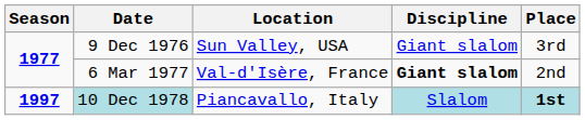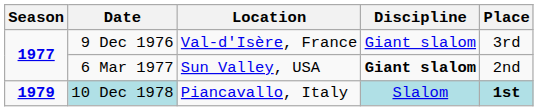 <table class=wikitable style="text-align:center">
 <tr>
 <th>Season</th>
 <th>Date</th>
 <th>Location</th>
 <th>Discipline</th>
 <th>Place</th>
 </tr>
 <tr>
 <td rowspan=2><strong><a href='#'>1977</a></strong></td>
 <td align=right>9 Dec 1976</td>
-<td align=left> <a href='#'>Sun Valley</a>, USA</td>
+<td align=left> <a href='#'>Val-d'Isère</a>, France</td>
 <td><a href='#'>Giant slalom</a></td>
 <td>3rd</td>
 </tr>
 <tr>
 <td align=right>6 Mar 1977</td>
-<td align=left> <a href='#'>Val-d'Isère</a>, France</td>
+<td align=left> <a href='#'>Sun Valley</a>, USA</td>
 <td><strong>Giant slalom</strong></td>
 <td>2nd</td>
 </tr>
 <tr>
-<td><strong><a href='#'>1997</a></strong></td>
+<td><strong><a href='#'>1979</a></strong></td>
 <td bgcolor="#BOEOE6" align=right>10 Dec 1978</td>
 <td align=left> <a href='#'>Piancavallo</a>, Italy</td>
 <td bgcolor="#BOEOE6"><a href='#'>Slalom</a></td>
 <td bgcolor="#BOEOE6"><strong>1st</strong></td>
 </tr>
 </table>
